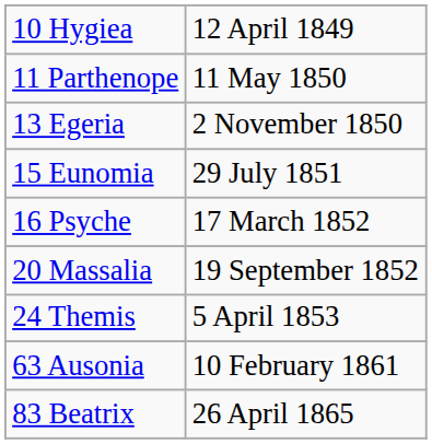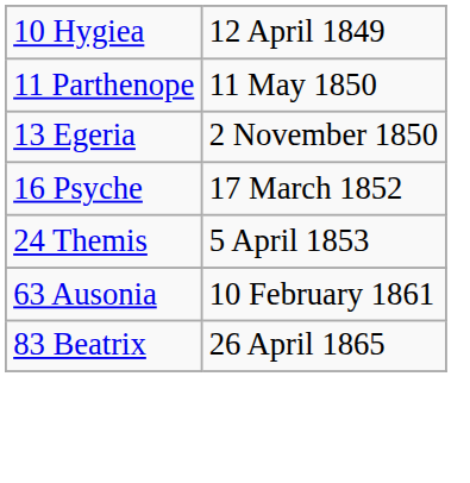 <table class="wikitable floatleft" style="font-size: 0.9em;">
 <tr>
 <td><a href='#'>10 Hygiea</a></td>
 <td>12 April 1849</td>
 </tr>
 <tr>
 <td><a href='#'>11 Parthenope</a></td>
 <td>11 May 1850</td>
 </tr>
 <tr>
 <td><a href='#'>13 Egeria</a></td>
 <td>2 November 1850</td>
 </tr>
 <tr>
-<td><a href='#'>15 Eunomia</a></td>
-<td>29 July 1851</td>
-</tr>
-<tr>
 <td><a href='#'>16 Psyche</a></td>
 <td>17 March 1852</td>
-</tr>
-<tr>
-<td><a href='#'>20 Massalia</a></td>
-<td>19 September 1852</td>
 </tr>
 <tr>
 <td><a href='#'>24 Themis</a></td>
 <td>5 April 1853</td>
 </tr>
 <tr>
 <td><a href='#'>63 Ausonia</a></td>
 <td>10 February 1861</td>
 </tr>
 <tr>
 <td><a href='#'>83 Beatrix</a></td>
 <td>26 April 1865</td>
 </tr>
 </table>
